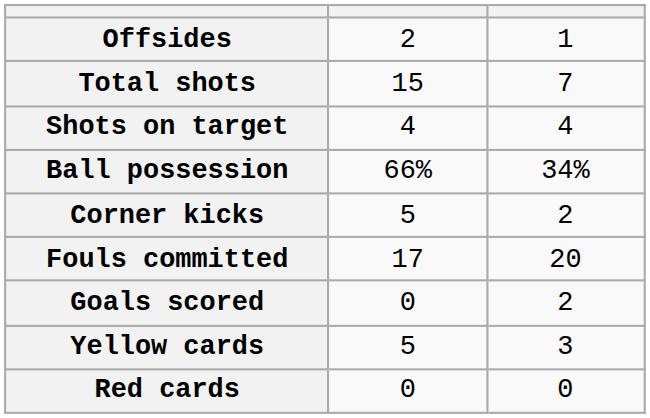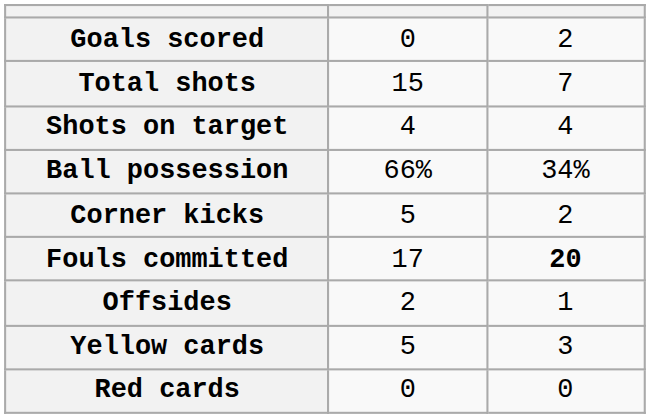 <table class="wikitable" style="text-align: center; margin: 0 auto;">
 <tr>
 <th scope="col" style="width:150px"></th>
 <th scope="col" style="width:70px"></th>
 <th scope="col" style="width:70px"></th>
 </tr>
 <tr>
-<th scope=row>Offsides</th>
+<th scope=row>Goals scored</th>
+<td>0</td>
 <td>2</td>
-<td>1</td>
 </tr>
 <tr>
 <th scope=row>Total shots</th>
 <td>15</td>
 <td>7</td>
 </tr>
 <tr>
 <th scope=row>Shots on target</th>
 <td>4</td>
 <td>4</td>
 </tr>
 <tr>
 <th scope=row>Ball possession</th>
 <td>66%</td>
 <td>34%</td>
 </tr>
 <tr>
 <th scope=row>Corner kicks</th>
 <td>5</td>
 <td>2</td>
 </tr>
 <tr>
 <th scope=row>Fouls committed</th>
 <td>17</td>
-<td>20</td>
+<td><strong>20</strong></td>
 </tr>
 <tr>
-<th scope=row>Goals scored</th>
-<td>0</td>
+<th scope=row>Offsides</th>
 <td>2</td>
+<td>1</td>
 </tr>
 <tr>
 <th scope=row>Yellow cards</th>
 <td>5</td>
 <td>3</td>
 </tr>
 <tr>
 <th scope=row>Red cards</th>
 <td>0</td>
 <td>0</td>
 </tr>
 </table>
